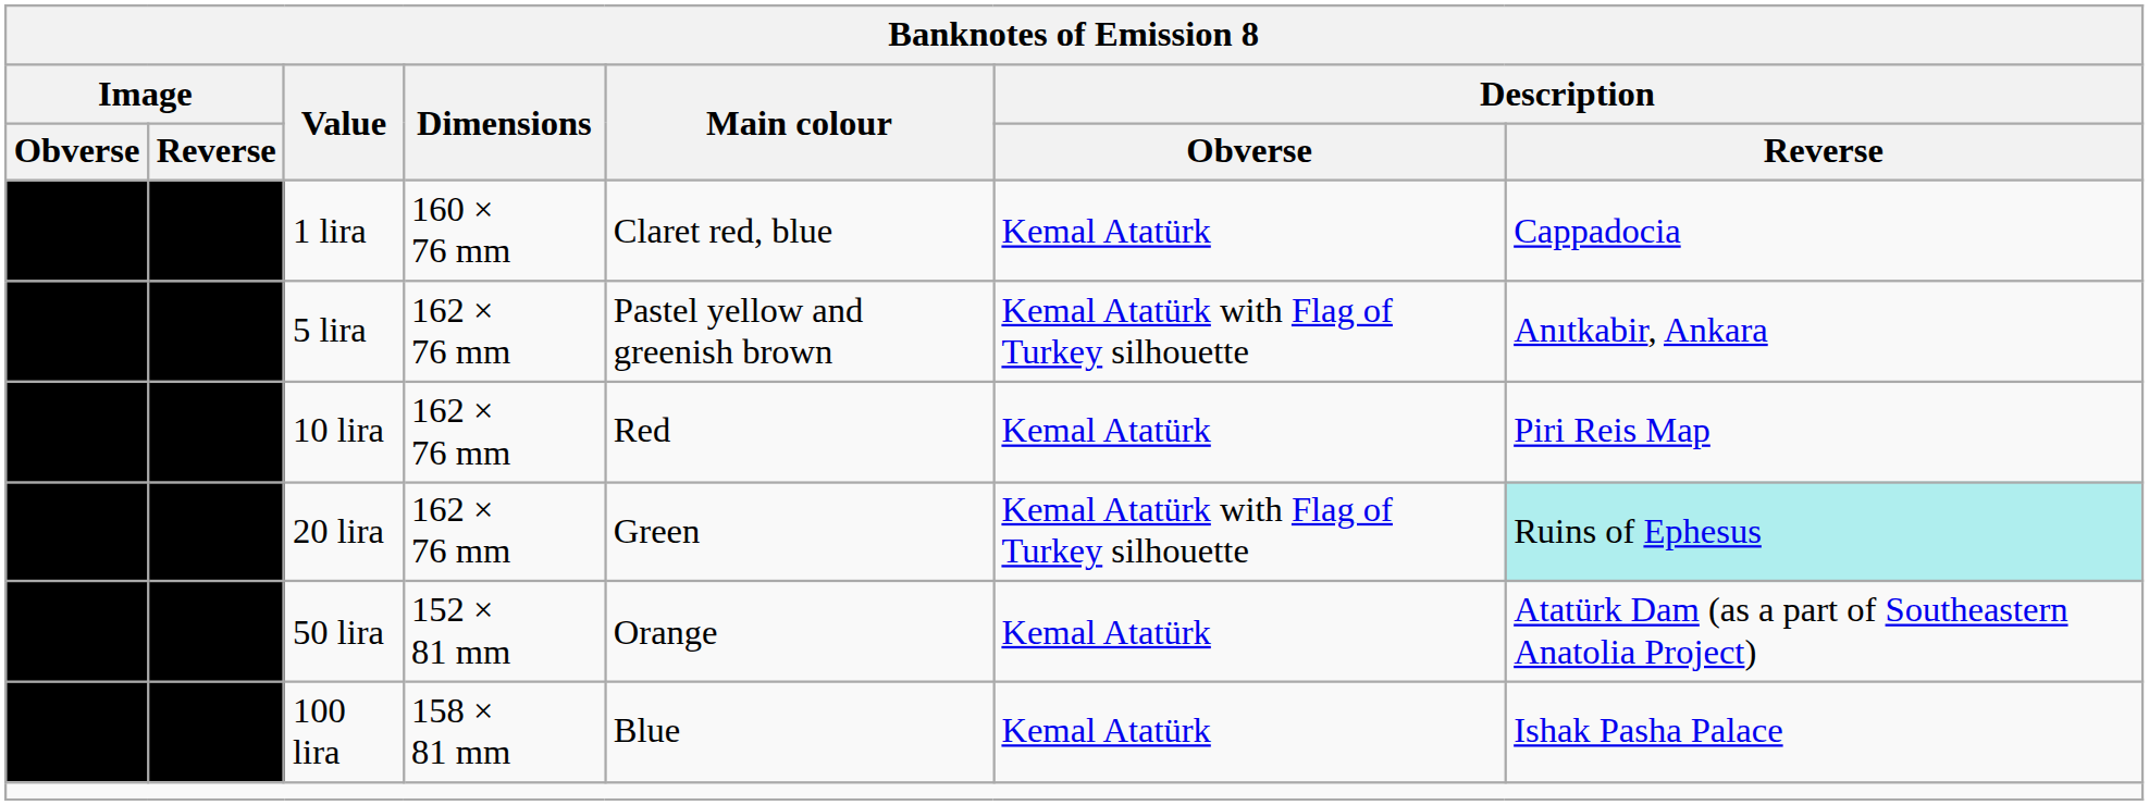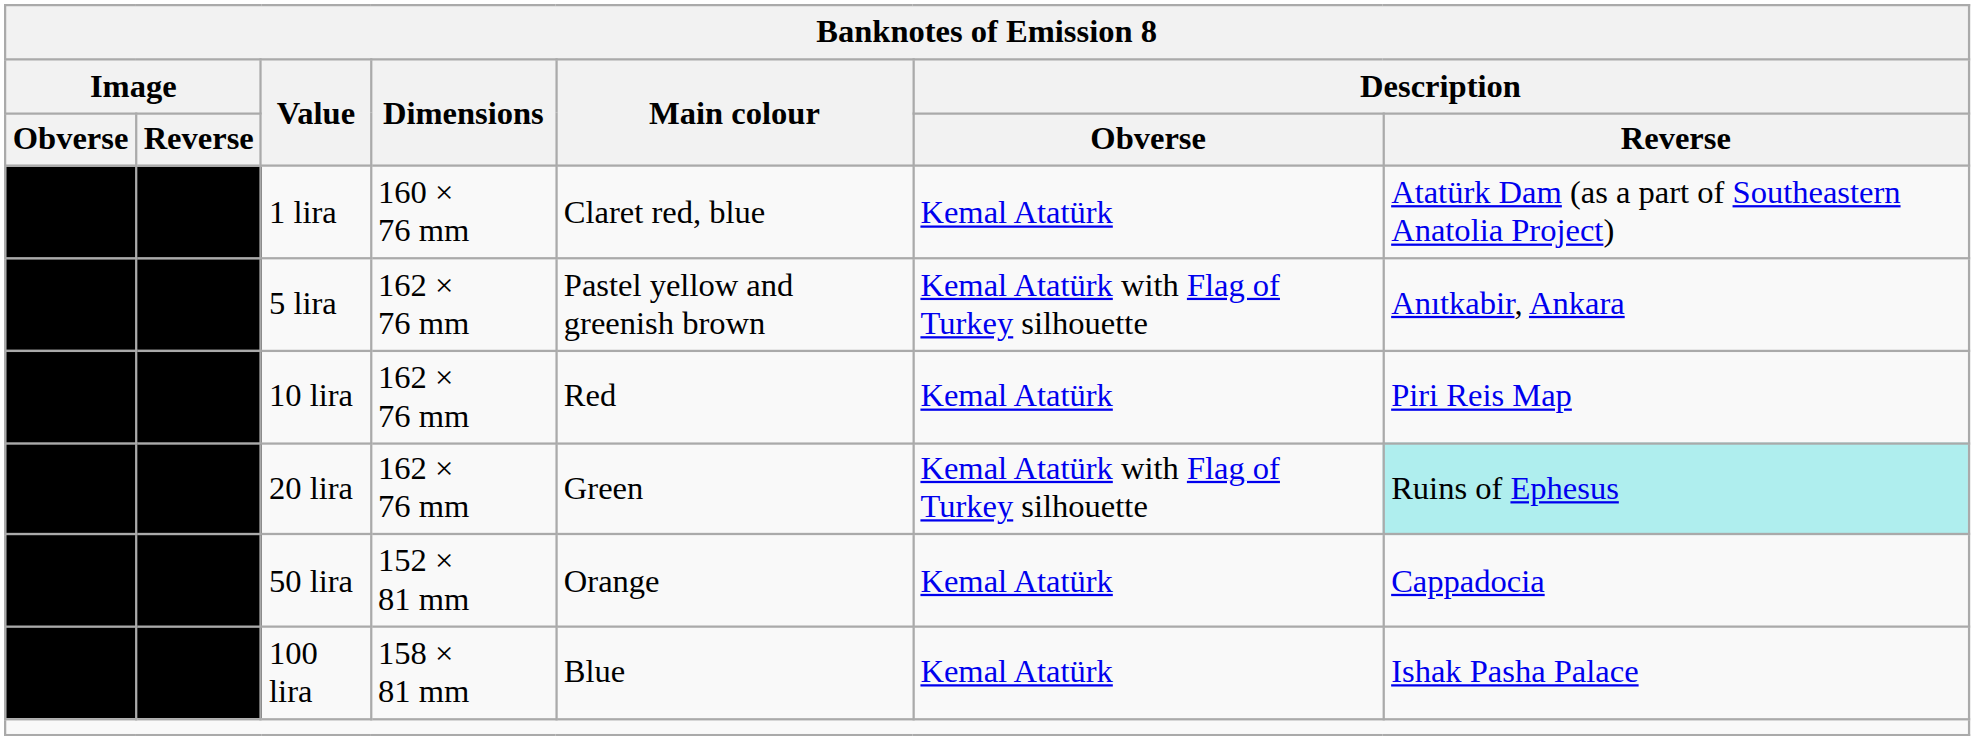 <table class="wikitable" style="font-size: 90%">
 <tr>
 <th colspan="8" style="text-align: center">Banknotes of Emission 8</th>
 </tr>
 <tr style="text-align: center">
 <th colspan="2">Image</th>
 <th rowspan="2">Value</th>
 <th rowspan="2">Dimensions</th>
 <th rowspan="2">Main colour</th>
 <th colspan="3">Description</th>
 </tr>
 <tr>
 <th>Obverse</th>
 <th>Reverse</th>
 <th>Obverse</th>
 <th>Reverse</th>
 </tr>
 <tr>
 <td align="center" bgcolor="#000000"></td>
 <td align="center" bgcolor="#000000"></td>
 <td>1 lira</td>
 <td>160 × 76 mm</td>
 <td>Claret red, blue</td>
 <td><a href='#'>Kemal Atatürk</a></td>
-<td><a href='#'>Cappadocia</a></td>
+<td><a href='#'>Atatürk Dam</a> (as a part of <a href='#'>Southeastern Anatolia Project</a>)</td>
 </tr>
 <tr>
 <td align="center" bgcolor="#000000"></td>
 <td align="center" bgcolor="#000000"></td>
 <td>5 lira</td>
 <td>162 × 76 mm</td>
 <td>Pastel yellow and greenish brown</td>
 <td><a href='#'>Kemal Atatürk</a> with <a href='#'>Flag of Turkey</a> silhouette</td>
 <td><a href='#'>Anıtkabir</a>, <a href='#'>Ankara</a></td>
 </tr>
 <tr>
 <td align="center" bgcolor="#000000"></td>
 <td align="center" bgcolor="#000000"></td>
 <td>10 lira</td>
 <td>162 × 76 mm</td>
 <td>Red</td>
 <td><a href='#'>Kemal Atatürk</a></td>
 <td><a href='#'>Piri Reis Map</a></td>
 </tr>
 <tr>
 <td align="center" bgcolor="#000000"></td>
 <td align="center" bgcolor="#000000"></td>
 <td>20 lira</td>
 <td>162 × 76 mm</td>
 <td>Green</td>
 <td><a href='#'>Kemal Atatürk</a> with <a href='#'>Flag of Turkey</a> silhouette</td>
 <td style="background: paleturquoise;">Ruins of <a href='#'>Ephesus</a></td>
 </tr>
 <tr>
 <td align="center" bgcolor="#000000"></td>
 <td align="center" bgcolor="#000000"></td>
 <td>50 lira</td>
 <td>152 × 81 mm</td>
 <td>Orange</td>
 <td><a href='#'>Kemal Atatürk</a></td>
-<td><a href='#'>Atatürk Dam</a> (as a part of <a href='#'>Southeastern Anatolia Project</a>)</td>
+<td><a href='#'>Cappadocia</a></td>
 </tr>
 <tr>
 <td align="center" bgcolor="#000000"></td>
 <td align="center" bgcolor="#000000"></td>
 <td>100 lira</td>
 <td>158 × 81 mm</td>
 <td>Blue</td>
 <td><a href='#'>Kemal Atatürk</a></td>
 <td><a href='#'>Ishak Pasha Palace</a></td>
 </tr>
 <tr>
 <td colspan="8"></td>
 </tr>
 </table>
